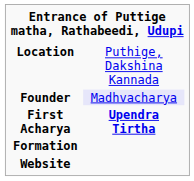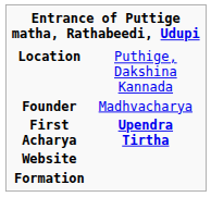 <table class="infobox" style="width:15.5em; text-align:center">
 <tr>
 <th colspan=2>Entrance of Puttige matha, Rathabeedi, <a href='#'>Udupi</a></th>
 </tr>
 <tr>
 <th colspan="2"></th>
 </tr>
 <tr>
 <th>Location</th>
 <td><a href='#'>Puthige, Dakshina Kannada</a></td>
 </tr>
 <tr>
 <th>Founder</th>
-<td style="background: lavender;"><a href='#'>Madhvacharya</a></td>
+<td><a href='#'>Madhvacharya</a></td>
 </tr>
 <tr>
 <th>First Acharya</th>
 <td><strong><a href='#'>Upendra Tirtha</a></strong></td>
 </tr>
 <tr>
+<th>Website</th>
+<td></td>
+</tr>
+<tr>
 <th>Formation</th>
 <td></td>
 </tr>
-<tr>
-<th>Website</th>
-<td></td>
-</tr>
 </table>
